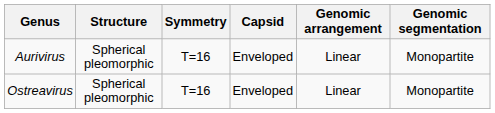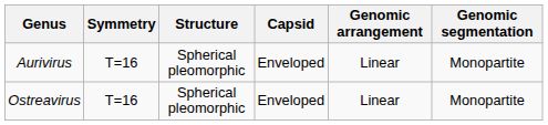 <table class="wikitable sortable" style="text-align:center">
 <tr>
 <th>Genus</th>
+<th>Symmetry</th>
 <th>Structure</th>
-<th>Symmetry</th>
 <th>Capsid</th>
 <th>Genomic arrangement</th>
 <th>Genomic segmentation</th>
 </tr>
 <tr>
 <td><em>Aurivirus</em></td>
+<td>T=16</td>
 <td>Spherical pleomorphic</td>
-<td>T=16</td>
 <td>Enveloped</td>
 <td>Linear</td>
 <td>Monopartite</td>
 </tr>
 <tr>
 <td><em>Ostreavirus</em></td>
+<td>T=16</td>
 <td>Spherical pleomorphic</td>
-<td>T=16</td>
 <td>Enveloped</td>
 <td>Linear</td>
 <td>Monopartite</td>
 </tr>
 </table>
